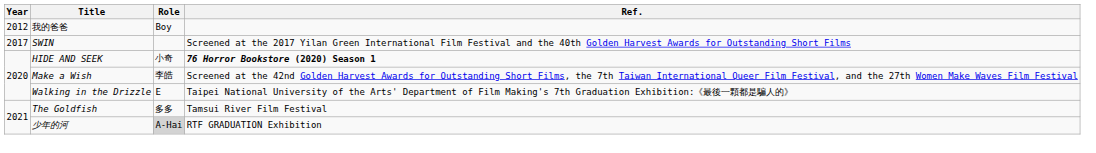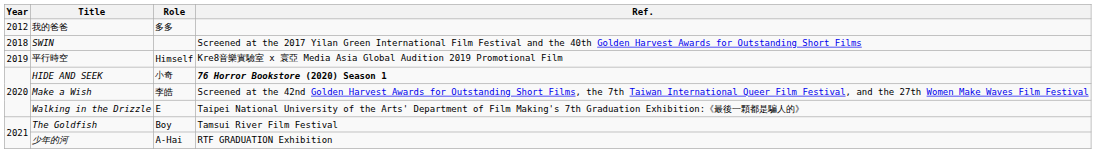 <table class="wikitable">
 <tr>
 <th>Year</th>
 <th>Title</th>
 <th>Role</th>
 <th>Ref.</th>
 </tr>
 <tr>
 <td>2012</td>
 <td>我的爸爸</td>
-<td>Boy</td>
+<td>多多</td>
 <td></td>
 </tr>
 <tr>
-<td>2017</td>
+<td>2018</td>
 <td><em>SWIN</em></td>
 <td></td>
 <td>Screened at the 2017 Yilan Green International Film Festival and the 40th <a href='#'>Golden Harvest Awards for Outstanding Short Films</a></td>
+</tr>
+<tr>
+<td>2019</td>
+<td>平行時空</td>
+<td>Himself</td>
+<td>Kre8音樂實驗室 x 寰亞 Media Asia Global Audition 2019 Promotional Film</td>
 </tr>
 <tr>
 <td rowspan="3">2020</td>
 <td><em>HIDE AND SEEK</em></td>
 <td>小奇</td>
 <td><strong><em>76 Horror Bookstore</em> (2020) Season 1</strong></td>
 </tr>
 <tr>
 <td><em>Make a Wish</em></td>
 <td>李皓</td>
 <td>Screened at the 42nd <a href='#'>Golden Harvest Awards for Outstanding Short Films</a>, the 7th <a href='#'>Taiwan International Queer Film Festival</a>, and the 27th <a href='#'>Women Make Waves Film Festival</a></td>
 </tr>
 <tr>
 <td><em>Walking in the Drizzle</em></td>
 <td>E</td>
 <td>Taipei National University of the Arts' Department of Film Making's 7th Graduation Exhibition:《最後一顆都是騙人的》</td>
 </tr>
 <tr>
 <td rowspan="4">2021</td>
 <td><em>The Goldfish</em></td>
-<td>多多</td>
+<td>Boy</td>
 <td>Tamsui River Film Festival</td>
 </tr>
 <tr>
 <td><em>少年的河</em> </td>
-<td style="background: lightgrey;">A-Hai</td>
+<td>A-Hai</td>
 <td>RTF GRADUATION Exhibition</td>
 </tr>
 </table>
